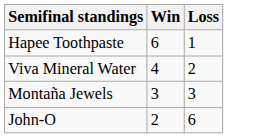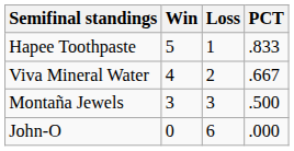 <table class="wikitable">
 <tr>
 <th>Semifinal standings</th>
 <th>Win</th>
 <th>Loss</th>
+<th>PCT</th>
 </tr>
 <tr>
 <td>Hapee Toothpaste</td>
-<td>6</td>
+<td>5</td>
 <td>1</td>
+<td>.833</td>
 </tr>
 <tr>
 <td>Viva Mineral Water</td>
 <td>4</td>
 <td>2</td>
+<td>.667</td>
 </tr>
 <tr>
 <td>Montaña Jewels</td>
 <td>3</td>
 <td>3</td>
+<td>.500</td>
 </tr>
 <tr>
 <td>John-O</td>
-<td>2</td>
+<td>0</td>
 <td>6</td>
+<td>.000</td>
 </tr>
 </table>
